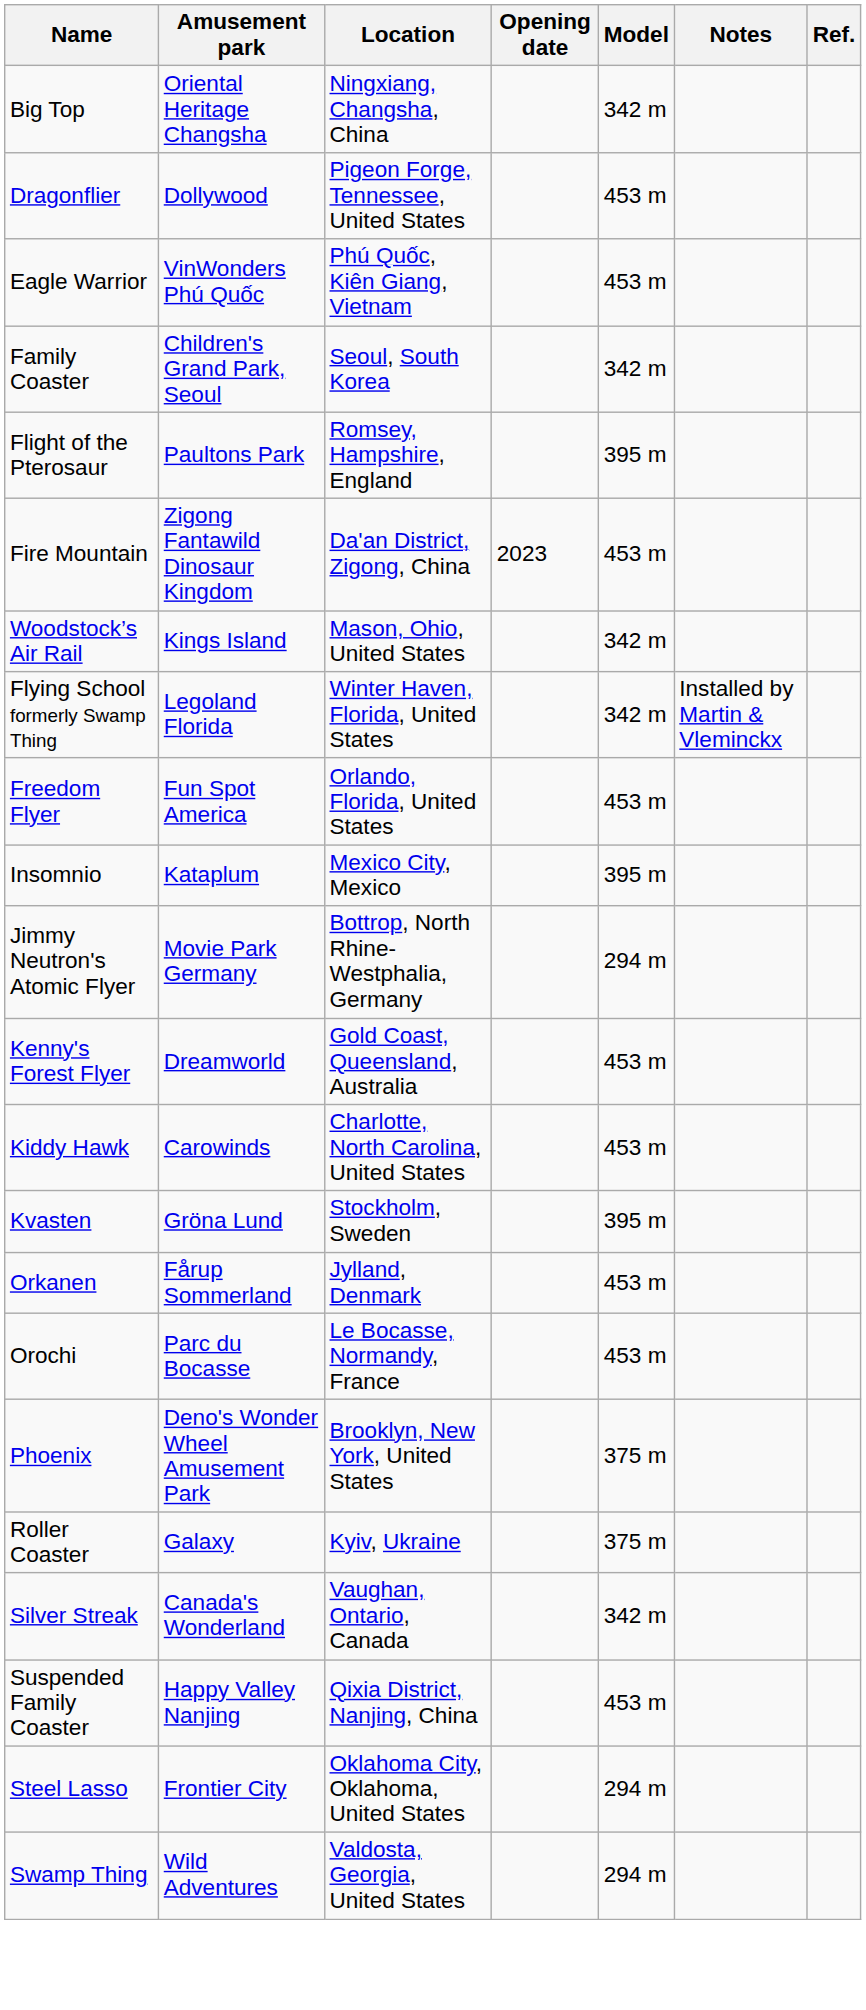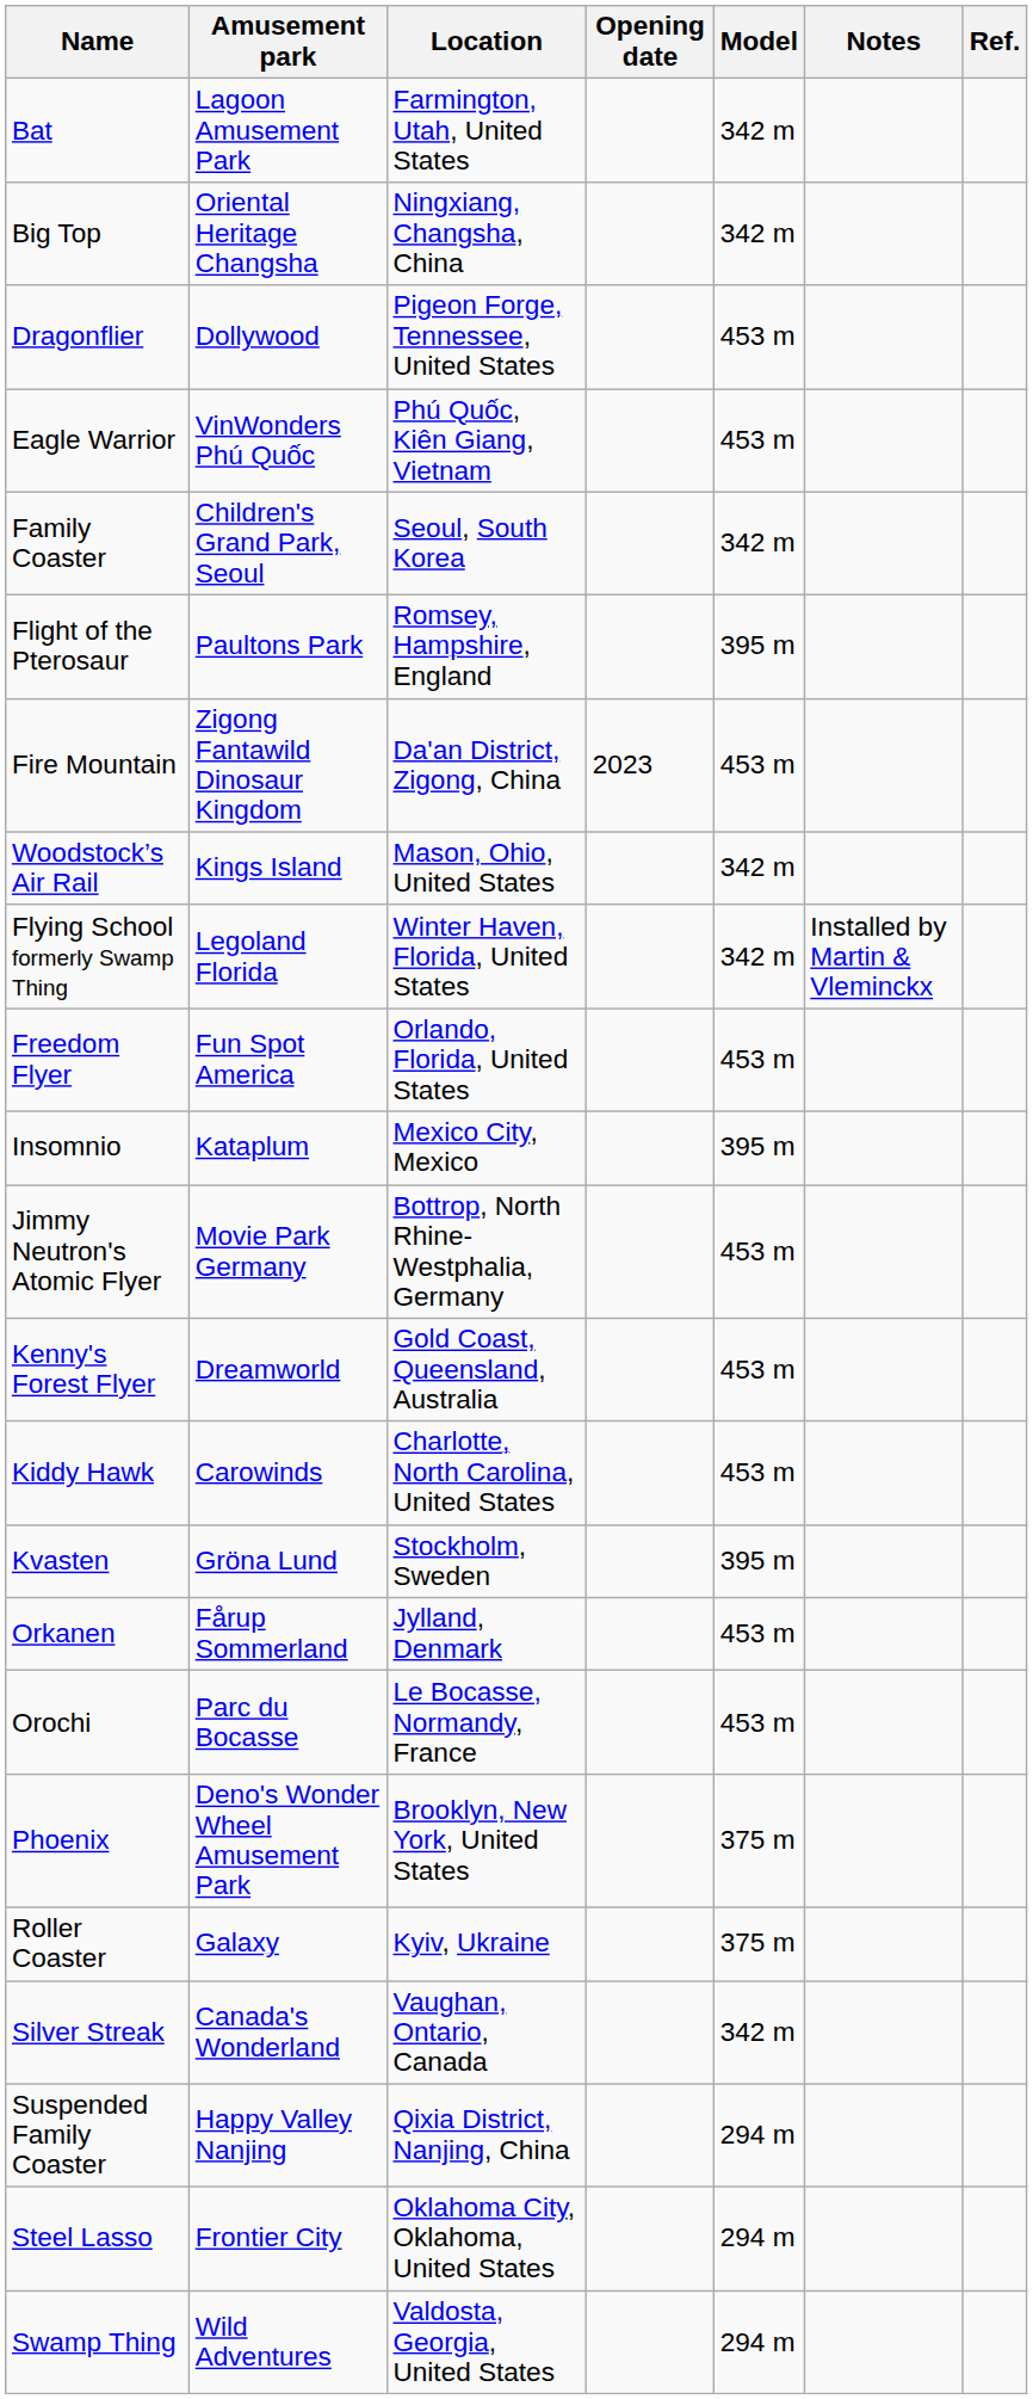 <table class="wikitable sortable">
 <tr>
 <th>Name</th>
 <th>Amusement park</th>
 <th>Location</th>
 <th>Opening date</th>
 <th>Model</th>
 <th>Notes</th>
 <th class="unsortable">Ref.</th>
+</tr>
+<tr>
+<td><a href='#'>Bat</a></td>
+<td><a href='#'>Lagoon Amusement Park</a></td>
+<td><a href='#'>Farmington, Utah</a>, United States</td>
+<td></td>
+<td>342 m</td>
+<td></td>
+<td></td>
 </tr>
 <tr>
 <td>Big Top</td>
 <td><a href='#'>Oriental Heritage Changsha</a></td>
 <td><a href='#'>Ningxiang, Changsha</a>, China</td>
 <td></td>
 <td>342 m</td>
 <td></td>
 <td></td>
 </tr>
 <tr>
 <td><a href='#'>Dragonflier</a></td>
 <td><a href='#'>Dollywood</a></td>
 <td><a href='#'>Pigeon Forge, Tennessee</a>, United States</td>
 <td></td>
 <td>453 m</td>
 <td></td>
 <td></td>
 </tr>
 <tr>
 <td>Eagle Warrior</td>
 <td><a href='#'>VinWonders Phú Quốc</a></td>
 <td><a href='#'>Phú Quốc</a>, <a href='#'>Kiên Giang</a>, <a href='#'>Vietnam</a></td>
 <td></td>
 <td>453 m</td>
 <td></td>
 <td></td>
 </tr>
 <tr>
 <td>Family Coaster</td>
 <td><a href='#'>Children's Grand Park, Seoul</a></td>
 <td><a href='#'>Seoul</a>, <a href='#'>South Korea</a></td>
 <td></td>
 <td>342 m</td>
 <td></td>
 <td></td>
 </tr>
 <tr>
 <td>Flight of the Pterosaur</td>
 <td><a href='#'>Paultons Park</a></td>
 <td><a href='#'>Romsey, Hampshire</a>, England</td>
 <td></td>
 <td>395 m</td>
 <td></td>
 <td></td>
 </tr>
 <tr>
 <td>Fire Mountain</td>
 <td><a href='#'>Zigong Fantawild Dinosaur Kingdom</a></td>
 <td><a href='#'>Da'an District, Zigong</a>, China</td>
 <td>2023</td>
 <td>453 m</td>
 <td></td>
 <td></td>
 </tr>
 <tr>
 <td><a href='#'>Woodstock’s Air Rail</a></td>
 <td><a href='#'>Kings Island</a></td>
 <td><a href='#'>Mason, Ohio</a>, United States</td>
 <td></td>
 <td>342 m</td>
 <td></td>
 <td></td>
 </tr>
 <tr>
 <td>Flying School<br><small>formerly Swamp Thing</small></td>
 <td><a href='#'>Legoland Florida</a></td>
 <td><a href='#'>Winter Haven, Florida</a>, United States</td>
 <td></td>
 <td>342 m</td>
 <td>Installed by <a href='#'>Martin & Vleminckx</a></td>
 <td></td>
 </tr>
 <tr>
 <td><a href='#'>Freedom Flyer</a></td>
 <td><a href='#'>Fun Spot America</a></td>
 <td><a href='#'>Orlando, Florida</a>, United States</td>
 <td></td>
 <td>453 m</td>
 <td></td>
 <td></td>
 </tr>
 <tr>
 <td>Insomnio</td>
 <td><a href='#'>Kataplum</a></td>
 <td><a href='#'>Mexico City</a>, Mexico</td>
 <td></td>
 <td>395 m</td>
 <td></td>
 <td></td>
 </tr>
 <tr>
 <td>Jimmy Neutron's Atomic Flyer</td>
 <td><a href='#'>Movie Park Germany</a></td>
 <td><a href='#'>Bottrop</a>, North Rhine-Westphalia, Germany</td>
 <td></td>
-<td>294 m</td>
+<td>453 m</td>
 <td></td>
 <td></td>
 </tr>
 <tr>
 <td><a href='#'>Kenny's Forest Flyer</a></td>
 <td><a href='#'>Dreamworld</a></td>
 <td><a href='#'>Gold Coast, Queensland</a>, Australia</td>
 <td></td>
 <td>453 m</td>
 <td></td>
 <td></td>
 </tr>
 <tr>
 <td><a href='#'>Kiddy Hawk</a></td>
 <td><a href='#'>Carowinds</a></td>
 <td><a href='#'>Charlotte, North Carolina</a>, United States</td>
 <td></td>
 <td>453 m</td>
 <td></td>
 <td></td>
 </tr>
 <tr>
 <td><a href='#'>Kvasten</a></td>
 <td><a href='#'>Gröna Lund</a></td>
 <td><a href='#'>Stockholm</a>, Sweden</td>
 <td></td>
 <td>395 m</td>
 <td></td>
 <td></td>
 </tr>
 <tr>
 <td><a href='#'>Orkanen</a></td>
 <td><a href='#'>Fårup Sommerland</a></td>
 <td><a href='#'>Jylland</a>, <a href='#'>Denmark</a></td>
 <td></td>
 <td>453 m</td>
 <td></td>
 <td></td>
 </tr>
 <tr>
 <td>Orochi</td>
 <td><a href='#'>Parc du Bocasse</a></td>
 <td><a href='#'>Le Bocasse, Normandy</a>, France</td>
 <td></td>
 <td>453 m</td>
 <td></td>
 <td></td>
 </tr>
 <tr>
 <td><a href='#'>Phoenix</a></td>
 <td><a href='#'>Deno's Wonder Wheel Amusement Park</a></td>
 <td><a href='#'>Brooklyn, New York</a>, United States</td>
 <td></td>
 <td>375 m</td>
 <td></td>
 <td></td>
 </tr>
 <tr>
 <td>Roller Coaster</td>
 <td><a href='#'>Galaxy</a></td>
 <td><a href='#'>Kyiv</a>, <a href='#'>Ukraine</a></td>
 <td></td>
 <td>375 m</td>
 <td></td>
 <td></td>
 </tr>
 <tr>
 <td><a href='#'>Silver Streak</a></td>
 <td><a href='#'>Canada's Wonderland</a></td>
 <td><a href='#'>Vaughan, Ontario</a>, Canada</td>
 <td></td>
 <td>342 m</td>
 <td></td>
 <td></td>
 </tr>
 <tr>
 <td>Suspended Family Coaster</td>
 <td><a href='#'>Happy Valley Nanjing</a></td>
 <td><a href='#'>Qixia District, Nanjing</a>, China</td>
 <td></td>
-<td>453 m</td>
+<td>294 m</td>
 <td></td>
 <td></td>
 </tr>
 <tr>
 <td><a href='#'>Steel Lasso</a></td>
 <td><a href='#'>Frontier City</a></td>
 <td><a href='#'>Oklahoma City</a>, Oklahoma, United States</td>
 <td></td>
 <td>294 m</td>
 <td></td>
 <td></td>
 </tr>
 <tr>
 <td><a href='#'>Swamp Thing</a></td>
 <td><a href='#'>Wild Adventures</a></td>
 <td><a href='#'>Valdosta, Georgia</a>, United States</td>
 <td></td>
 <td>294 m</td>
 <td></td>
 <td></td>
 </tr>
 </table>
